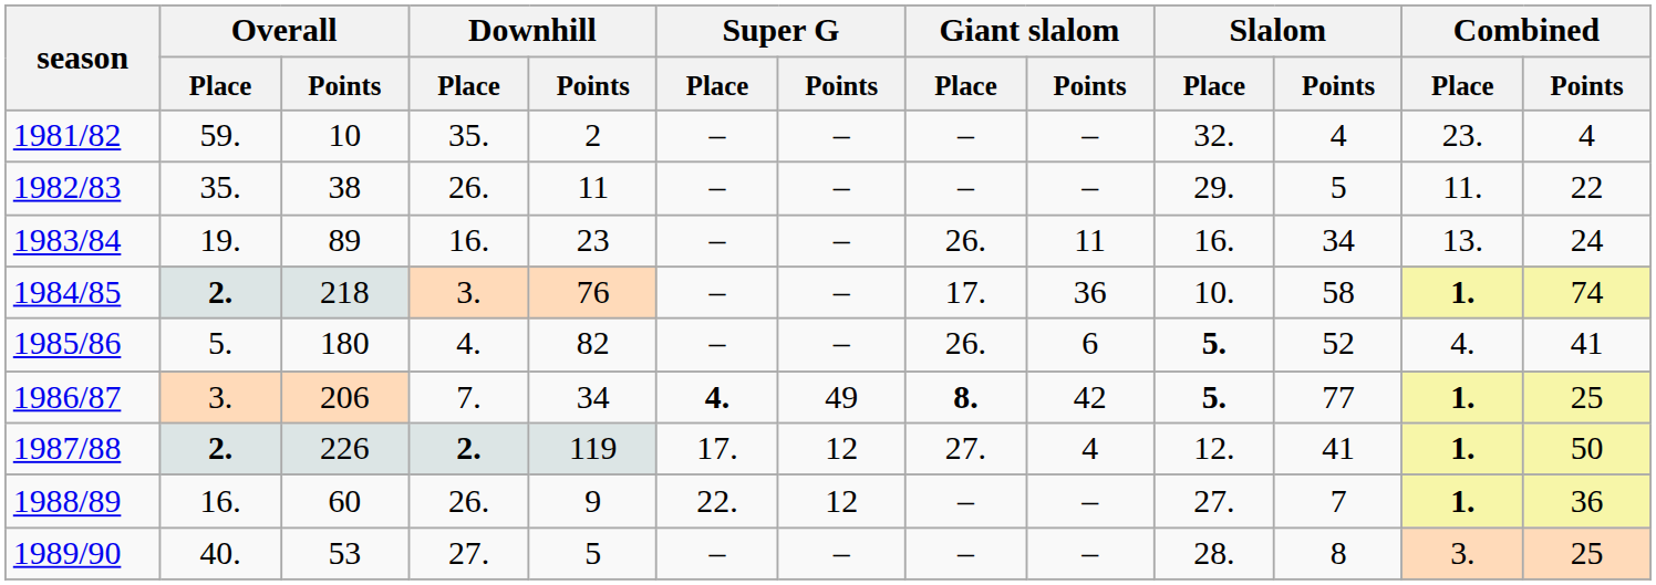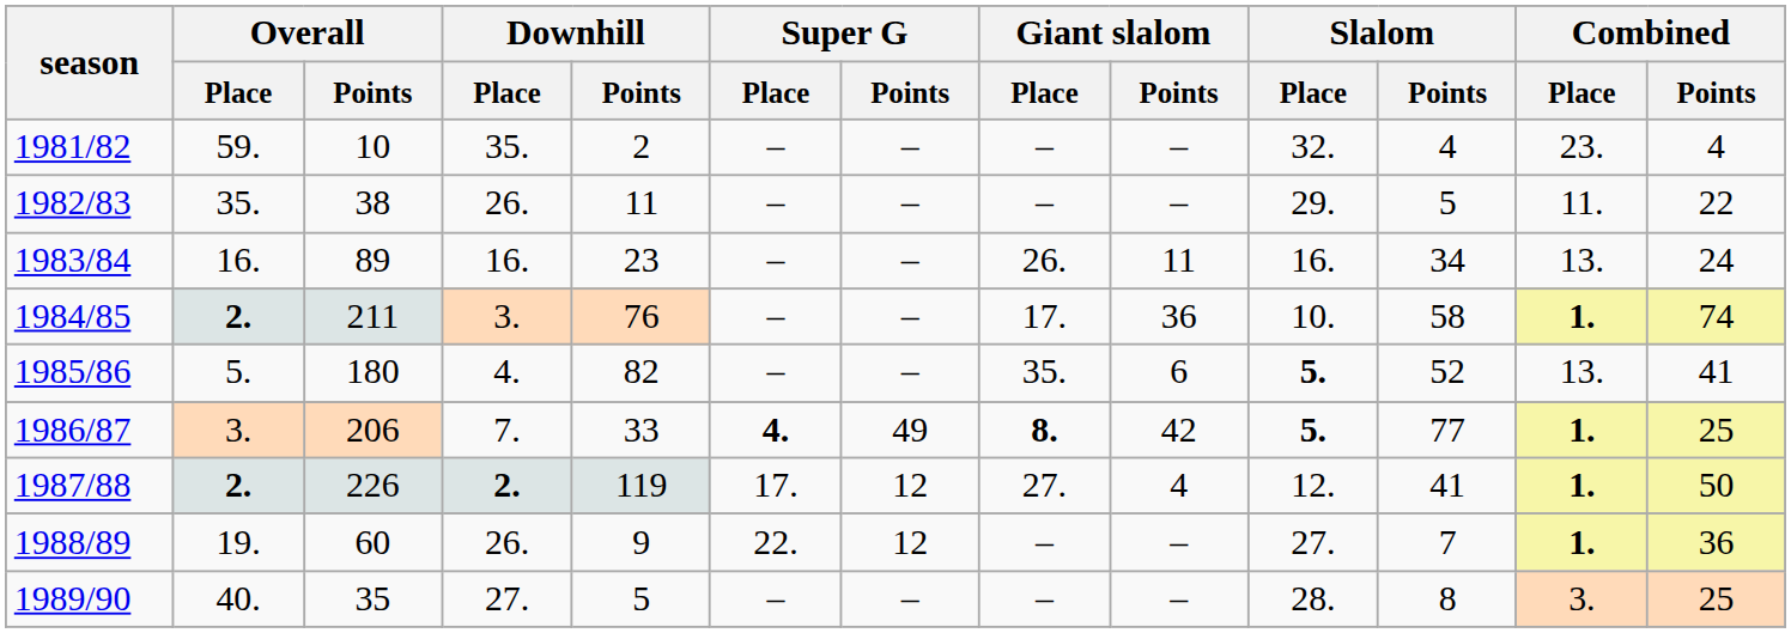 <table class="wikitable" style="text-align:center; width:800px;">
 <tr class="backgroundcolor5">
 <th rowspan="2" width="4%">season</th>
 <th colspan="2">Overall</th>
 <th colspan="2">Downhill</th>
 <th colspan="2">Super G</th>
 <th colspan="2">Giant slalom</th>
 <th colspan="2">Slalom</th>
 <th colspan="2">Combined</th>
 </tr>
 <tr class="backgroundcolor5">
 <th width="5%"><small>Place</small></th>
 <th width="5%"><small>Points</small></th>
 <th width="5%"><small>Place</small></th>
 <th width="5%"><small>Points</small></th>
 <th width="5%"><small>Place</small></th>
 <th width="5%"><small>Points</small></th>
 <th width="5%"><small>Place</small></th>
 <th width="5%"><small>Points</small></th>
 <th width="5%"><small>Place</small></th>
 <th width="5%"><small>Points</small></th>
 <th width="5%"><small>Place</small></th>
 <th width="5%"><small>Points</small></th>
 </tr>
 <tr>
 <td align="left"><a href='#'>1981/82</a></td>
 <td>59.</td>
 <td>10</td>
 <td>35.</td>
 <td>2</td>
 <td>–</td>
 <td>–</td>
 <td>–</td>
 <td>–</td>
 <td>32.</td>
 <td>4</td>
 <td>23.</td>
 <td>4</td>
 </tr>
 <tr>
 <td align="left"><a href='#'>1982/83</a></td>
 <td>35.</td>
 <td>38</td>
 <td>26.</td>
 <td>11</td>
 <td>–</td>
 <td>–</td>
 <td>–</td>
 <td>–</td>
 <td>29.</td>
 <td>5</td>
 <td>11.</td>
 <td>22</td>
 </tr>
 <tr>
 <td align="left"><a href='#'>1983/84</a></td>
-<td>19.</td>
+<td>16.</td>
 <td>89</td>
 <td>16.</td>
 <td>23</td>
 <td>–</td>
 <td>–</td>
 <td>26.</td>
 <td>11</td>
 <td>16.</td>
 <td>34</td>
 <td>13.</td>
 <td>24</td>
 </tr>
 <tr>
 <td align="left"><a href='#'>1984/85</a></td>
 <td style="background-color:#DCE5E5"><strong>2.</strong></td>
-<td style="background-color:#DCE5E5">218</td>
+<td style="background-color:#DCE5E5">211</td>
 <td style="background-color:#FFDAB9">3.</td>
 <td style="background-color:#FFDAB9">76</td>
 <td>–</td>
 <td>–</td>
 <td>17.</td>
 <td>36</td>
 <td>10.</td>
 <td>58</td>
 <td style="background-color:#F7F6A8"><strong>1.</strong></td>
 <td style="background-color:#F7F6A8">74</td>
 </tr>
 <tr>
 <td align="left"><a href='#'>1985/86</a></td>
 <td>5.</td>
 <td>180</td>
 <td>4.</td>
 <td>82</td>
 <td>–</td>
 <td>–</td>
-<td>26.</td>
+<td>35.</td>
 <td>6</td>
 <td><strong>5.</strong></td>
 <td>52</td>
-<td>4.</td>
+<td>13.</td>
 <td>41</td>
 </tr>
 <tr>
 <td align="left"><a href='#'>1986/87</a></td>
 <td style="background-color:#FFDAB9">3.</td>
 <td style="background-color:#FFDAB9">206</td>
 <td>7.</td>
-<td>34</td>
+<td>33</td>
 <td><strong>4.</strong></td>
 <td>49</td>
 <td><strong>8.</strong></td>
 <td>42</td>
 <td><strong>5.</strong></td>
 <td>77</td>
 <td style="background-color:#F7F6A8"><strong>1.</strong></td>
 <td style="background-color:#F7F6A8">25</td>
 </tr>
 <tr>
 <td align="left"><a href='#'>1987/88</a></td>
 <td style="background-color:#DCE5E5"><strong>2.</strong></td>
 <td style="background-color:#DCE5E5">226</td>
 <td style="background-color:#DCE5E5"><strong>2.</strong></td>
 <td style="background-color:#DCE5E5">119</td>
 <td>17.</td>
 <td>12</td>
 <td>27.</td>
 <td>4</td>
 <td>12.</td>
 <td>41</td>
 <td style="background-color:#F7F6A8"><strong>1.</strong></td>
 <td style="background-color:#F7F6A8">50</td>
 </tr>
 <tr>
 <td align="left"><a href='#'>1988/89</a></td>
-<td>16.</td>
+<td>19.</td>
 <td>60</td>
 <td>26.</td>
 <td>9</td>
 <td>22.</td>
 <td>12</td>
 <td>–</td>
 <td>–</td>
 <td>27.</td>
 <td>7</td>
 <td style="background-color:#F7F6A8"><strong>1.</strong></td>
 <td style="background-color:#F7F6A8">36</td>
 </tr>
 <tr>
 <td align="left"><a href='#'>1989/90</a></td>
 <td>40.</td>
-<td>53</td>
+<td>35</td>
 <td>27.</td>
 <td>5</td>
 <td>–</td>
 <td>–</td>
 <td>–</td>
 <td>–</td>
 <td>28.</td>
 <td>8</td>
 <td style="background-color:#FFDAB9">3.</td>
 <td style="background-color:#FFDAB9">25</td>
 </tr>
 </table>
